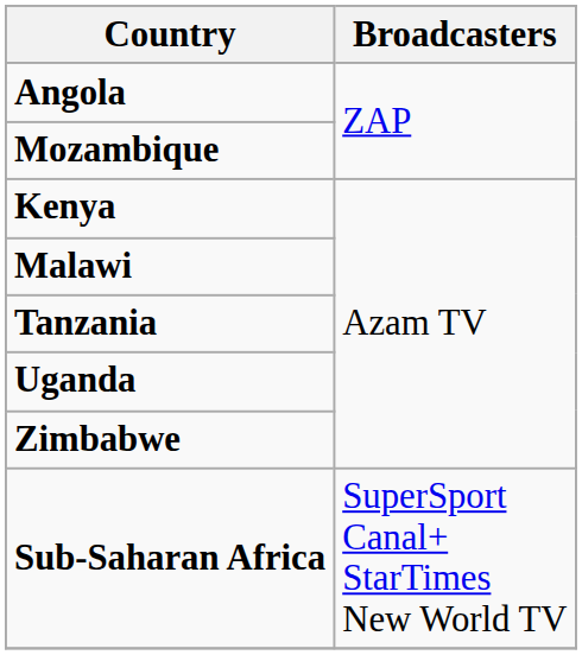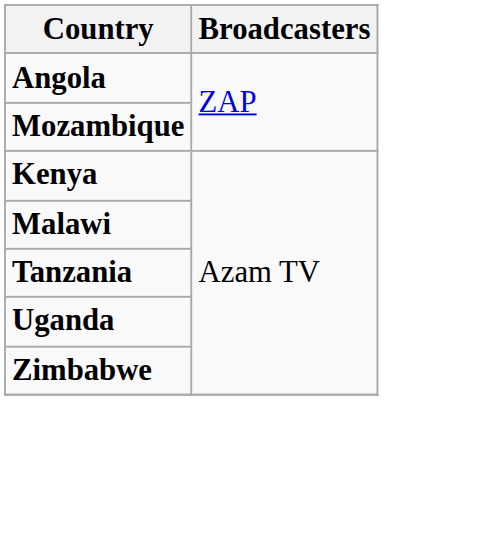 <table class="wikitable" border="2">
 <tr>
 <th>Country</th>
 <th>Broadcasters</th>
 </tr>
 <tr>
 <td><strong>Angola</strong></td>
 <td rowspan="2"><a href='#'>ZAP</a></td>
 </tr>
 <tr>
 <td><strong>Mozambique</strong></td>
 </tr>
 <tr>
 <td><strong>Kenya</strong></td>
 <td rowspan="5">Azam TV</td>
 </tr>
 <tr>
 <td><strong>Malawi</strong></td>
 </tr>
 <tr>
 <td><strong>Tanzania</strong></td>
 </tr>
 <tr>
 <td><strong>Uganda</strong></td>
 </tr>
 <tr>
 <td><strong>Zimbabwe</strong></td>
 </tr>
 <tr>
-<td><strong>Sub-Saharan Africa</strong></td>
-<td><a href='#'>SuperSport</a><br><a href='#'>Canal+</a><br><a href='#'>StarTimes</a><br> New World TV</td>
-</tr>
-<tr>
 </tr>
 </table>
